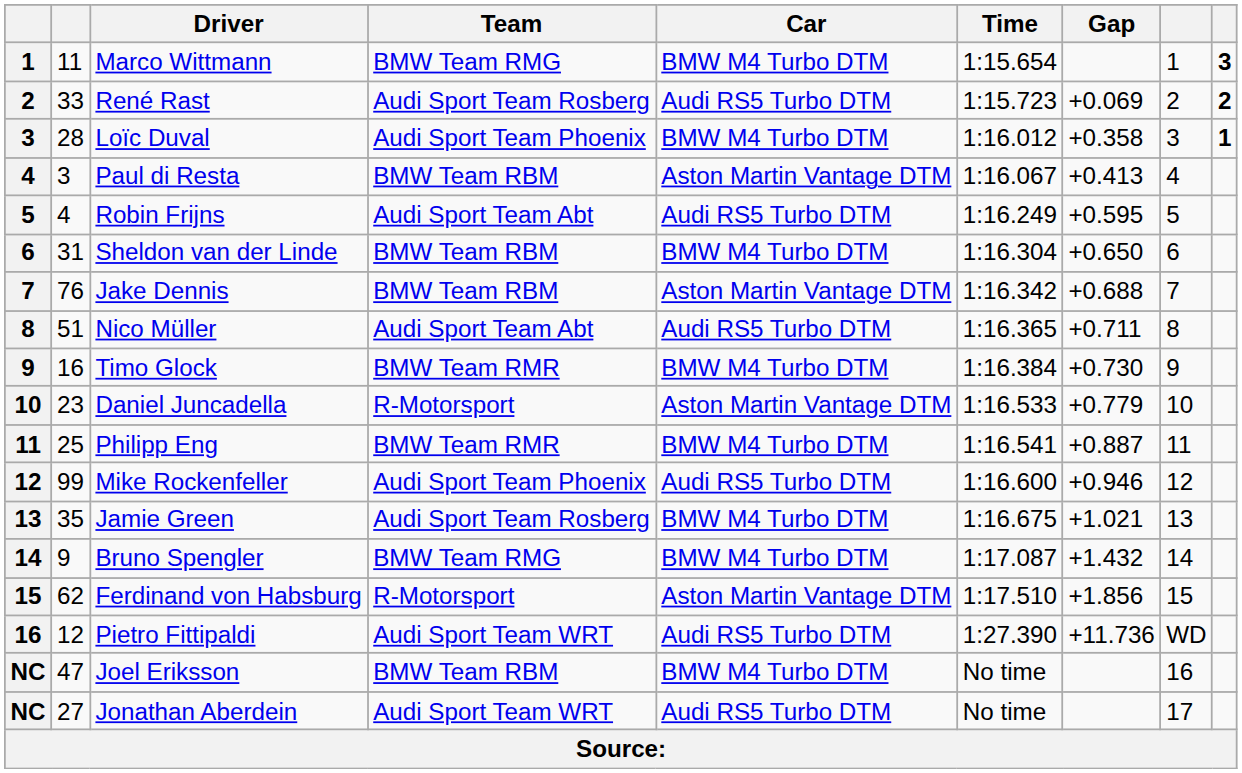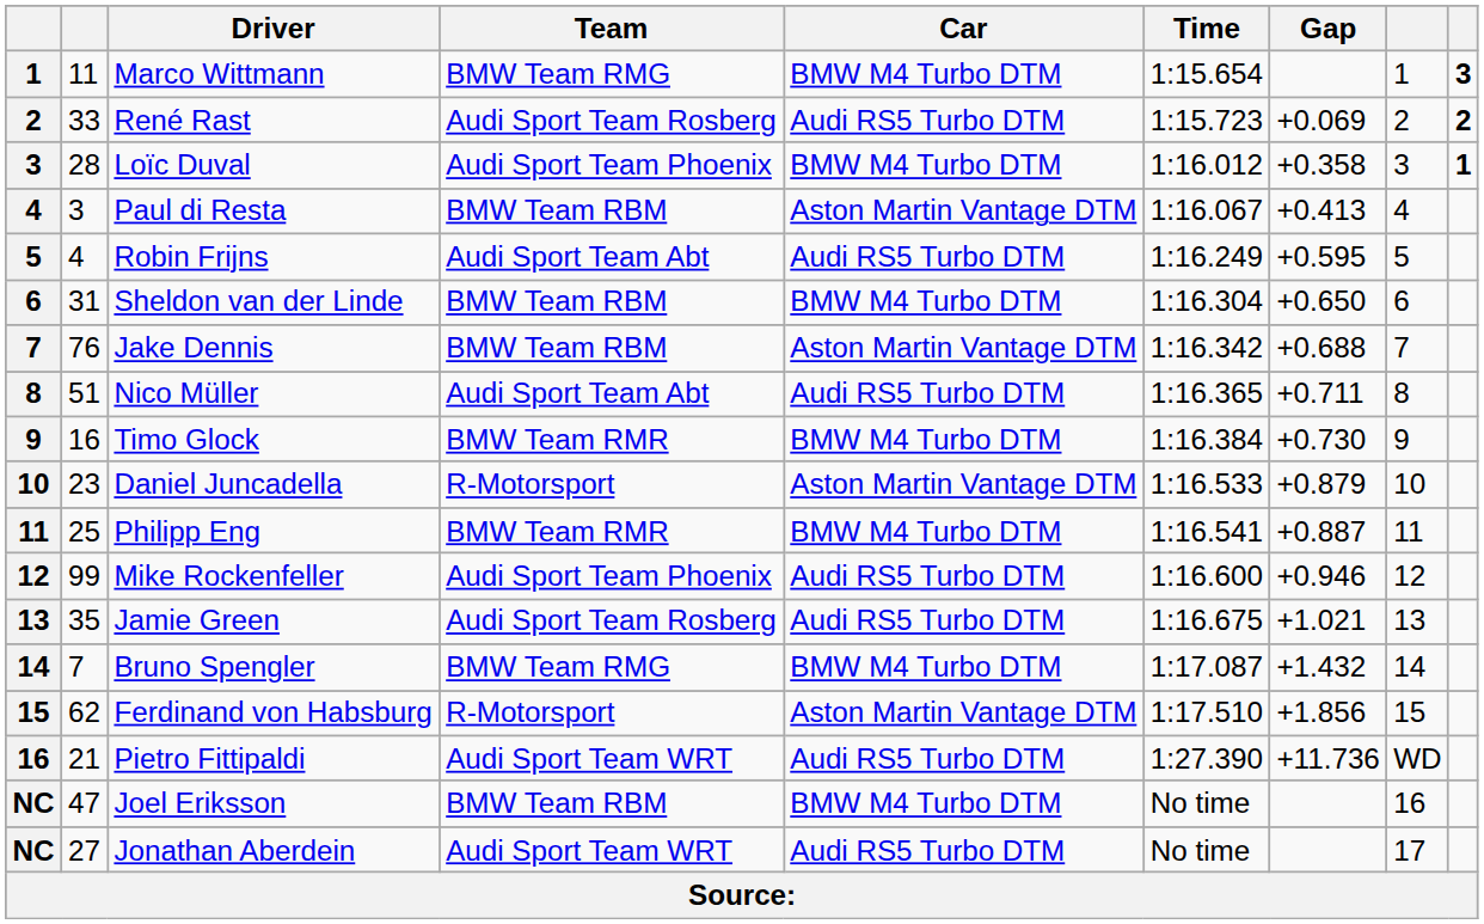 <table class="wikitable" style="font-size: 85%">
 <tr>
 <th></th>
 <th></th>
 <th>Driver</th>
 <th>Team</th>
 <th>Car</th>
 <th>Time</th>
 <th>Gap</th>
 <th></th>
 <th></th>
 </tr>
 <tr>
 <th>1</th>
 <td>11</td>
 <td> <a href='#'>Marco Wittmann</a></td>
 <td><a href='#'>BMW Team RMG</a></td>
 <td><a href='#'>BMW M4 Turbo DTM</a></td>
 <td>1:15.654</td>
 <td></td>
 <td>1</td>
 <td align=center><strong>3</strong></td>
 </tr>
 <tr>
 <th>2</th>
 <td>33</td>
 <td> <a href='#'>René Rast</a></td>
 <td><a href='#'>Audi Sport Team Rosberg</a></td>
 <td><a href='#'>Audi RS5 Turbo DTM</a></td>
 <td>1:15.723</td>
 <td>+0.069</td>
 <td>2</td>
 <td align=center><strong>2</strong></td>
 </tr>
 <tr>
 <th>3</th>
 <td>28</td>
 <td> <a href='#'>Loïc Duval</a></td>
 <td><a href='#'>Audi Sport Team Phoenix</a></td>
 <td><a href='#'>BMW M4 Turbo DTM</a></td>
 <td>1:16.012</td>
 <td>+0.358</td>
 <td>3</td>
 <td align=center><strong>1</strong></td>
 </tr>
 <tr>
 <th>4</th>
 <td>3</td>
 <td> <a href='#'>Paul di Resta</a></td>
 <td><a href='#'>BMW Team RBM</a></td>
 <td><a href='#'>Aston Martin Vantage DTM</a></td>
 <td>1:16.067</td>
 <td>+0.413</td>
 <td>4</td>
 <td align=center></td>
 </tr>
 <tr>
 <th>5</th>
 <td>4</td>
 <td> <a href='#'>Robin Frijns</a></td>
 <td><a href='#'>Audi Sport Team Abt</a></td>
 <td><a href='#'>Audi RS5 Turbo DTM</a></td>
 <td>1:16.249</td>
 <td>+0.595</td>
 <td>5</td>
 <td align=center></td>
 </tr>
 <tr>
 <th>6</th>
 <td>31</td>
 <td> <a href='#'>Sheldon van der Linde</a></td>
 <td><a href='#'>BMW Team RBM</a></td>
 <td><a href='#'>BMW M4 Turbo DTM</a></td>
 <td>1:16.304</td>
 <td>+0.650</td>
 <td>6</td>
 <td align=center></td>
 </tr>
 <tr>
 <th>7</th>
 <td>76</td>
 <td> <a href='#'>Jake Dennis</a></td>
 <td><a href='#'>BMW Team RBM</a></td>
 <td><a href='#'>Aston Martin Vantage DTM</a></td>
 <td>1:16.342</td>
 <td>+0.688</td>
 <td>7</td>
 <td align=center></td>
 </tr>
 <tr>
 <th>8</th>
 <td>51</td>
 <td> <a href='#'>Nico Müller</a></td>
 <td><a href='#'>Audi Sport Team Abt</a></td>
 <td><a href='#'>Audi RS5 Turbo DTM</a></td>
 <td>1:16.365</td>
 <td>+0.711</td>
 <td>8</td>
 <td align=center></td>
 </tr>
 <tr>
 <th>9</th>
 <td>16</td>
 <td> <a href='#'>Timo Glock</a></td>
 <td><a href='#'>BMW Team RMR</a></td>
 <td><a href='#'>BMW M4 Turbo DTM</a></td>
 <td>1:16.384</td>
 <td>+0.730</td>
 <td>9</td>
 <td align=center></td>
 </tr>
 <tr>
 <th>10</th>
 <td>23</td>
 <td> <a href='#'>Daniel Juncadella</a></td>
 <td><a href='#'>R-Motorsport</a></td>
 <td><a href='#'>Aston Martin Vantage DTM</a></td>
 <td>1:16.533</td>
-<td>+0.779</td>
+<td>+0.879</td>
 <td>10</td>
 <td align=center></td>
 </tr>
 <tr>
 <th>11</th>
 <td>25</td>
 <td> <a href='#'>Philipp Eng</a></td>
 <td><a href='#'>BMW Team RMR</a></td>
 <td><a href='#'>BMW M4 Turbo DTM</a></td>
 <td>1:16.541</td>
 <td>+0.887</td>
 <td>11</td>
 <td align=center></td>
 </tr>
 <tr>
 <th>12</th>
 <td>99</td>
 <td> <a href='#'>Mike Rockenfeller</a></td>
 <td><a href='#'>Audi Sport Team Phoenix</a></td>
 <td><a href='#'>Audi RS5 Turbo DTM</a></td>
 <td>1:16.600</td>
 <td>+0.946</td>
 <td>12</td>
 <td align=center></td>
 </tr>
 <tr>
 <th>13</th>
 <td>35</td>
 <td> <a href='#'>Jamie Green</a></td>
 <td><a href='#'>Audi Sport Team Rosberg</a></td>
-<td><a href='#'>BMW M4 Turbo DTM</a></td>
+<td><a href='#'>Audi RS5 Turbo DTM</a></td>
 <td>1:16.675</td>
 <td>+1.021</td>
 <td>13</td>
 <td align=center></td>
 </tr>
 <tr>
 <th>14</th>
-<td>9</td>
+<td>7</td>
 <td> <a href='#'>Bruno Spengler</a></td>
 <td><a href='#'>BMW Team RMG</a></td>
 <td><a href='#'>BMW M4 Turbo DTM</a></td>
 <td>1:17.087</td>
 <td>+1.432</td>
 <td>14</td>
 <td align=center></td>
 </tr>
 <tr>
 <th>15</th>
 <td>62</td>
 <td> <a href='#'>Ferdinand von Habsburg</a></td>
 <td><a href='#'>R-Motorsport</a></td>
 <td><a href='#'>Aston Martin Vantage DTM</a></td>
 <td>1:17.510</td>
 <td>+1.856</td>
 <td>15</td>
 <td align=center></td>
 </tr>
 <tr>
 <th>16</th>
-<td>12</td>
+<td>21</td>
 <td> <a href='#'>Pietro Fittipaldi</a></td>
 <td><a href='#'>Audi Sport Team WRT</a></td>
 <td><a href='#'>Audi RS5 Turbo DTM</a></td>
 <td>1:27.390</td>
 <td>+11.736</td>
 <td>WD</td>
 <td align=center></td>
 </tr>
 <tr>
 <th>NC</th>
 <td>47</td>
 <td> <a href='#'>Joel Eriksson</a></td>
 <td><a href='#'>BMW Team RBM</a></td>
 <td><a href='#'>BMW M4 Turbo DTM</a></td>
 <td>No time</td>
 <td></td>
 <td>16</td>
 <td align=center></td>
 </tr>
 <tr>
 <th>NC</th>
 <td>27</td>
 <td> <a href='#'>Jonathan Aberdein</a></td>
 <td><a href='#'>Audi Sport Team WRT</a></td>
 <td><a href='#'>Audi RS5 Turbo DTM</a></td>
 <td>No time</td>
 <td></td>
 <td>17</td>
 <td align=center></td>
 </tr>
 <tr>
 <th colspan=9>Source:</th>
 </tr>
 </table>
